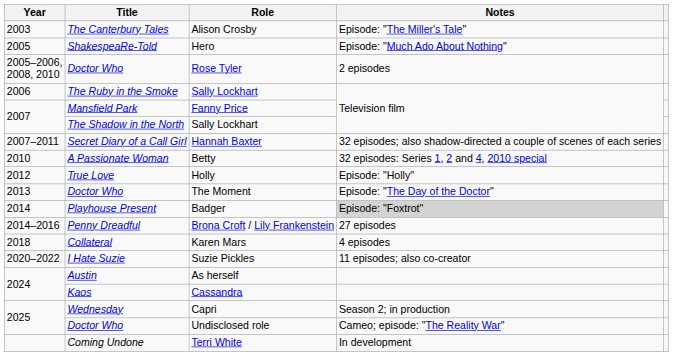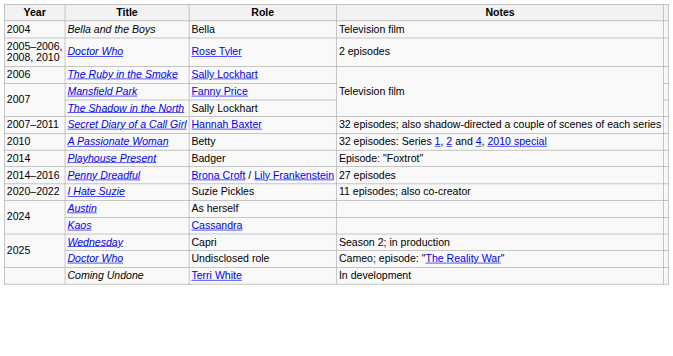 <table class="wikitable sortable">
 <tr>
 <th>Year</th>
 <th>Title</th>
 <th>Role</th>
 <th class="unsortable">Notes</th>
 <th class="unsortable"></th>
 </tr>
 <tr>
-<td>2003</td>
-<td><em><a href='#'>The Canterbury Tales</a></em></td>
-<td>Alison Crosby</td>
-<td>Episode: "<a href='#'>The Miller's Tale</a>"</td>
-<td style = "text-align: center;"></td>
-</tr>
-<tr>
-<td>2005</td>
-<td><em><a href='#'>ShakespeaRe-Told</a></em></td>
-<td>Hero</td>
-<td>Episode: "<a href='#'>Much Ado About Nothing</a>"</td>
+<td>2004</td>
+<td><em>Bella and the Boys</em></td>
+<td>Bella</td>
+<td>Television film</td>
 <td style = "text-align: center;"></td>
 </tr>
 <tr>
 <td>2005–2006,<br>2008, 2010</td>
 <td><em><a href='#'>Doctor Who</a></em></td>
 <td><a href='#'>Rose Tyler</a></td>
 <td>2 episodes</td>
 <td style = "text-align: center;"></td>
 </tr>
 <tr>
 <td>2006</td>
 <td><em><a href='#'>The Ruby in the Smoke</a></em></td>
 <td><a href='#'>Sally Lockhart</a></td>
 <td rowspan="3">Television film</td>
 <td style = "text-align: center;"></td>
 </tr>
 <tr>
 <td rowspan="2">2007</td>
 <td><em><a href='#'>Mansfield Park</a></em></td>
 <td><a href='#'>Fanny Price</a></td>
 <td style = "text-align: center;"></td>
 </tr>
 <tr>
 <td><em><a href='#'>The Shadow in the North</a></em></td>
 <td>Sally Lockhart</td>
 <td style = "text-align: center;"></td>
 </tr>
 <tr>
 <td>2007–2011</td>
 <td><em><a href='#'>Secret Diary of a Call Girl</a></em></td>
 <td><a href='#'>Hannah Baxter</a></td>
 <td>32 episodes; also shadow-directed a couple of scenes of each series</td>
 <td style = "text-align: center;"></td>
 </tr>
 <tr>
 <td>2010</td>
 <td><em><a href='#'>A Passionate Woman</a></em></td>
 <td>Betty</td>
 <td>32 episodes: Series <a href='#'>1</a>, <a href='#'>2</a> and <a href='#'>4</a>, <a href='#'>2010 special</a></td>
 <td style = "text-align: center;"></td>
 </tr>
 <tr>
-<td>2012</td>
-<td><em><a href='#'>True Love</a></em></td>
-<td>Holly</td>
-<td>Episode: "Holly"</td>
-<td style = "text-align: center;"></td>
-</tr>
-<tr>
-<td>2013</td>
-<td><em><a href='#'>Doctor Who</a></em></td>
-<td>The Moment</td>
-<td>Episode: "<a href='#'>The Day of the Doctor</a>"</td>
-<td></td>
-</tr>
-<tr>
 <td>2014</td>
 <td><em><a href='#'>Playhouse Present</a></em></td>
 <td>Badger</td>
-<td style="background: lightgrey;">Episode: "Foxtrot"</td>
+<td>Episode: "Foxtrot"</td>
 <td style = "text-align: center;"></td>
 </tr>
 <tr>
 <td>2014–2016</td>
 <td><em><a href='#'>Penny Dreadful</a></em></td>
 <td><a href='#'>Brona Croft</a> / <a href='#'>Lily Frankenstein</a></td>
 <td>27 episodes</td>
-<td style = "text-align: center;"></td>
-</tr>
-<tr>
-<td>2018</td>
-<td><em><a href='#'>Collateral</a></em></td>
-<td>Karen Mars</td>
-<td>4 episodes</td>
 <td style = "text-align: center;"></td>
 </tr>
 <tr>
 <td>2020–2022</td>
 <td><em><a href='#'>I Hate Suzie</a></em></td>
 <td>Suzie Pickles</td>
 <td>11 episodes; also co-creator</td>
 <td style = "text-align: center;"></td>
 </tr>
 <tr>
 <td rowspan="2">2024</td>
 <td><em><a href='#'>Austin</a></em></td>
 <td>As herself</td>
 <td></td>
 <td></td>
 </tr>
 <tr>
 <td><em><a href='#'>Kaos</a></em></td>
 <td><a href='#'>Cassandra</a></td>
 <td></td>
 <td style="text-align: center;"></td>
 </tr>
 <tr>
 <td rowspan="2">2025</td>
 <td><em><a href='#'>Wednesday</a></em></td>
 <td>Capri</td>
 <td>Season 2; in production</td>
 <td style = "text-align: center;"></td>
 </tr>
 <tr>
 <td><em><a href='#'>Doctor Who</a></em></td>
 <td>Undisclosed role</td>
 <td>Cameo; episode: "<a href='#'>The Reality War</a>"</td>
 <td></td>
 </tr>
 <tr>
 <td></td>
 <td><em>Coming Undone</em></td>
 <td><a href='#'>Terri White</a></td>
 <td>In development</td>
 <td style = "text-align: center;"></td>
 </tr>
 </table>
